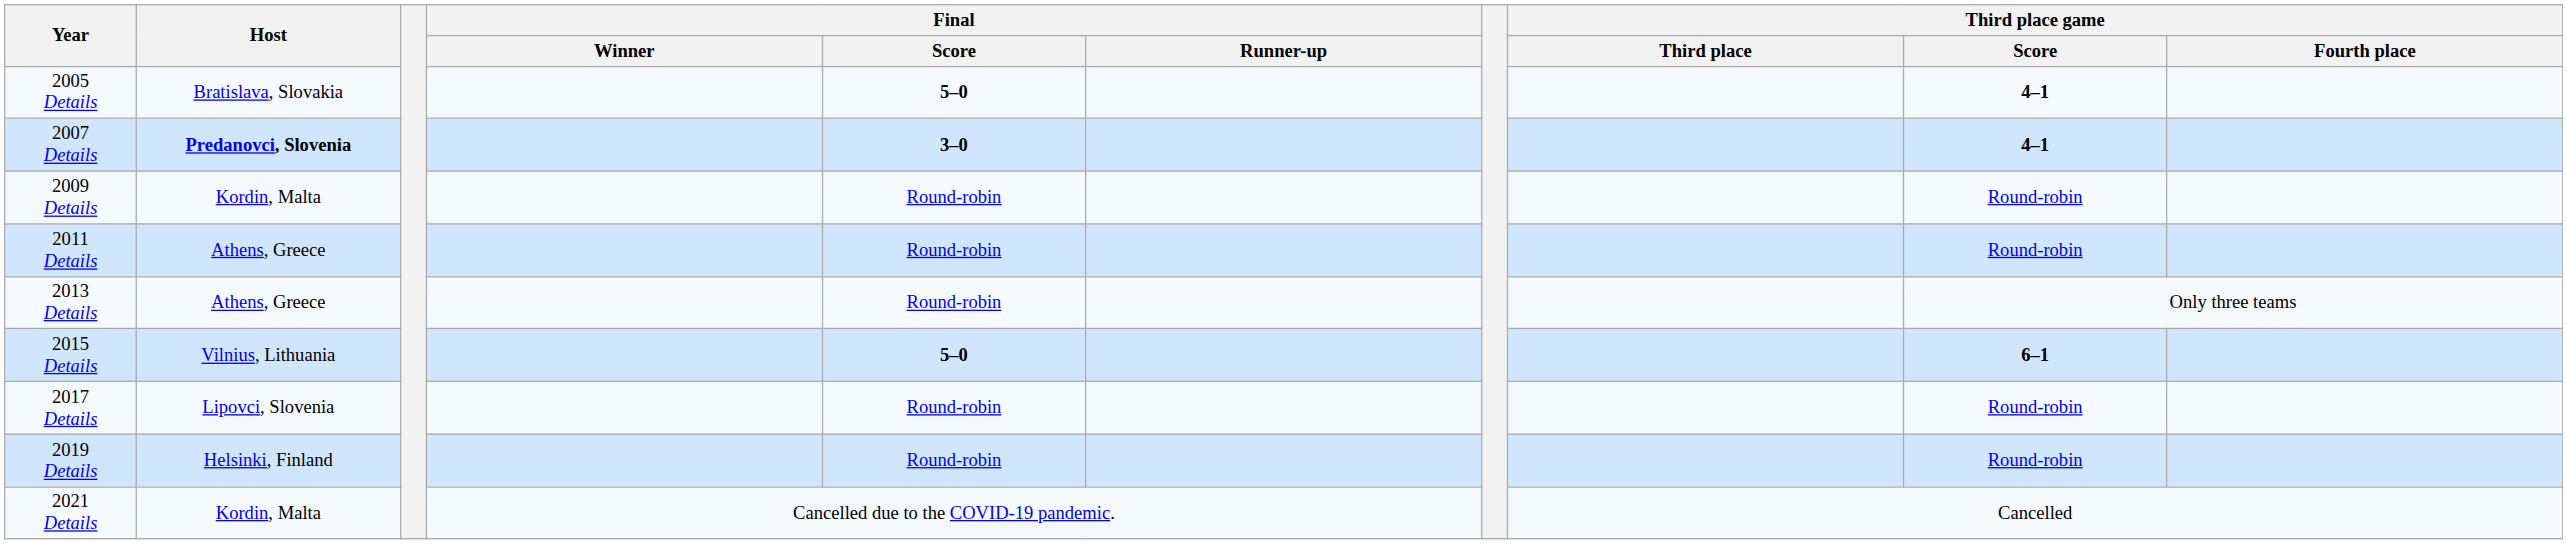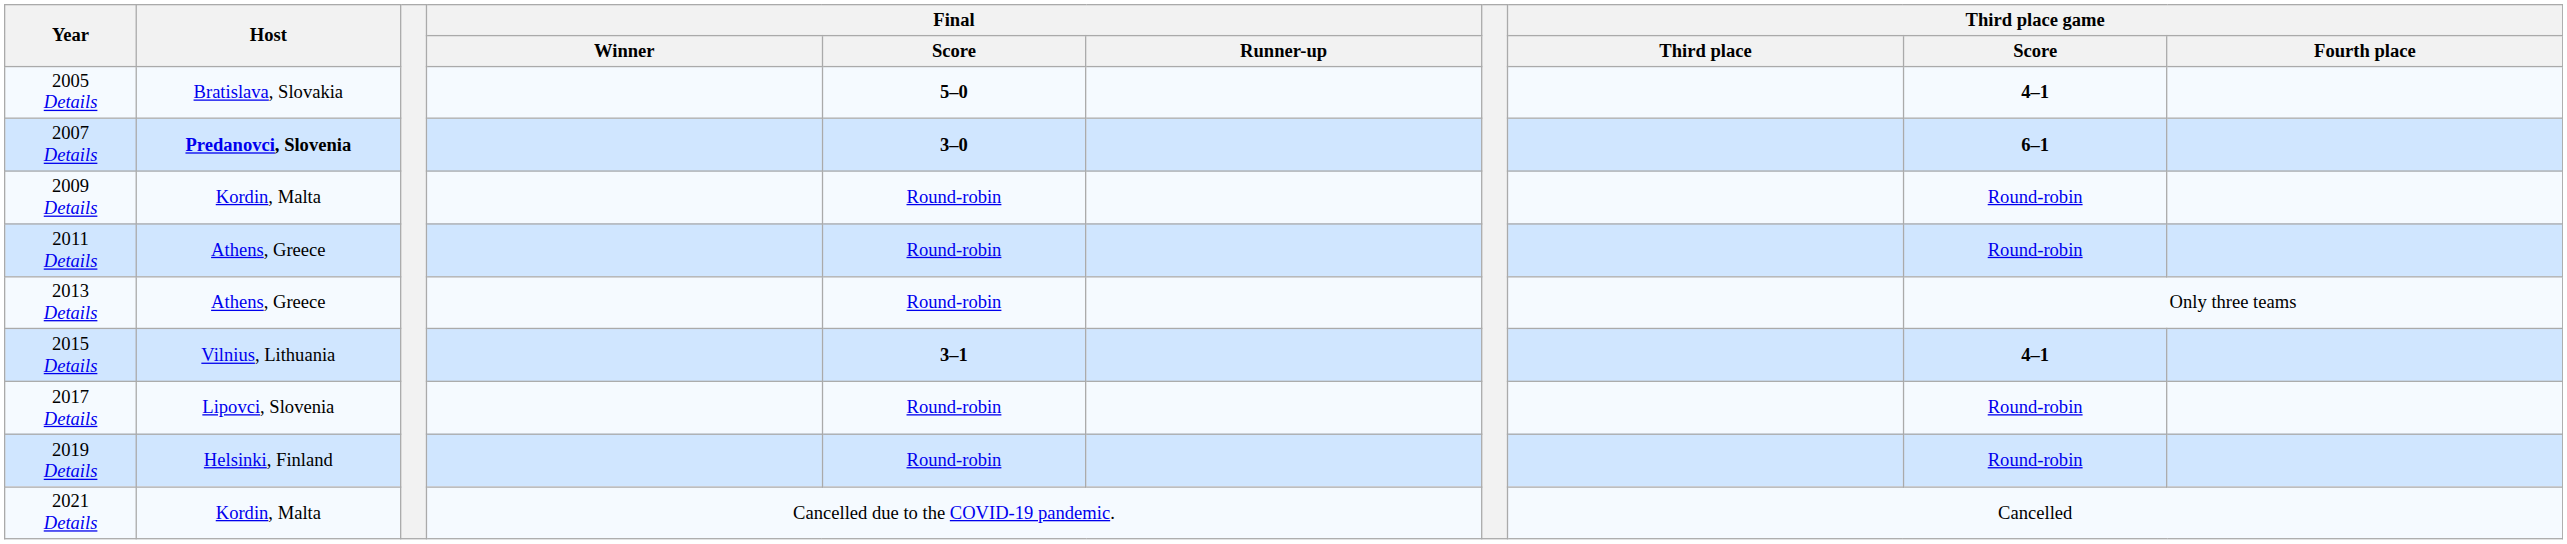 <table class="wikitable" style="text-align:center;width:100%; font-size:90%;">
 <tr>
 <th rowspan=2 width=5%>Year</th>
 <th rowspan=2 width=10%>Host</th>
 <th width=1% rowspan=11></th>
 <th colspan=3>Final</th>
 <th width=1% rowspan=11></th>
 <th colspan=3>Third place game</th>
 </tr>
 <tr>
 <th width=15%>Winner</th>
 <th width=10%>Score</th>
 <th width=15%>Runner-up</th>
 <th width=15%>Third place</th>
 <th width=10%>Score</th>
 <th width=15%>Fourth place</th>
 </tr>
 <tr bgcolor=#F5FAFF>
 <td>2005<br><em><a href='#'>Details</a></em></td>
 <td><a href='#'>Bratislava</a>, Slovakia</td>
 <td><strong></strong></td>
 <td><strong>5–0</strong></td>
 <td></td>
 <td></td>
 <td><strong>4–1</strong></td>
 <td></td>
 </tr>
 <tr bgcolor=#D0E6FF>
 <td>2007<br><em><a href='#'>Details</a></em></td>
 <td><strong><a href='#'>Predanovci</a>, Slovenia</strong></td>
 <td><strong></strong></td>
 <td><strong>3–0</strong></td>
 <td></td>
 <td></td>
-<td><strong>4–1</strong></td>
+<td><strong>6–1</strong></td>
 <td></td>
 </tr>
 <tr bgcolor=#F5FAFF>
 <td>2009<br><em><a href='#'>Details</a></em></td>
 <td><a href='#'>Kordin</a>, Malta</td>
 <td><strong></strong></td>
 <td><a href='#'>Round-robin</a></td>
 <td></td>
 <td></td>
 <td><a href='#'>Round-robin</a></td>
 <td></td>
 </tr>
 <tr bgcolor=#D0E6FF>
 <td>2011<br><em><a href='#'>Details</a></em></td>
 <td><a href='#'>Athens</a>, Greece</td>
 <td><strong></strong></td>
 <td><a href='#'>Round-robin</a></td>
 <td></td>
 <td></td>
 <td><a href='#'>Round-robin</a></td>
 <td></td>
 </tr>
 <tr bgcolor=#F5FAFF>
 <td>2013<br><em><a href='#'>Details</a></em></td>
 <td><a href='#'>Athens</a>, Greece</td>
 <td><strong></strong></td>
 <td><a href='#'>Round-robin</a></td>
 <td></td>
 <td></td>
 <td colspan=2>Only three teams</td>
 </tr>
 <tr bgcolor=#D0E6FF>
 <td>2015<br><em><a href='#'>Details</a></em></td>
 <td><a href='#'>Vilnius</a>, Lithuania</td>
 <td><strong></strong></td>
-<td><strong>5–0</strong></td>
+<td><strong>3–1</strong></td>
 <td></td>
 <td></td>
-<td><strong>6–1</strong></td>
+<td><strong>4–1</strong></td>
 <td></td>
 </tr>
 <tr bgcolor=#F5FAFF>
 <td>2017<br><em><a href='#'>Details</a></em></td>
 <td><a href='#'>Lipovci</a>, Slovenia</td>
 <td><strong></strong></td>
 <td><a href='#'>Round-robin</a></td>
 <td></td>
 <td></td>
 <td><a href='#'>Round-robin</a></td>
 <td></td>
 </tr>
 <tr bgcolor=#D0E6FF>
 <td>2019<br><em><a href='#'>Details</a></em></td>
 <td><a href='#'>Helsinki</a>, Finland</td>
 <td><strong></strong></td>
 <td><a href='#'>Round-robin</a></td>
 <td></td>
 <td></td>
 <td><a href='#'>Round-robin</a></td>
 <td></td>
 </tr>
 <tr bgcolor=#F5FAFF>
 <td>2021<br><em><a href='#'>Details</a></em></td>
 <td><a href='#'>Kordin</a>, Malta</td>
 <td colspan=3>Cancelled due to the <a href='#'>COVID-19 pandemic</a>.</td>
 <td colspan=3>Cancelled</td>
 </tr>
 </table>
